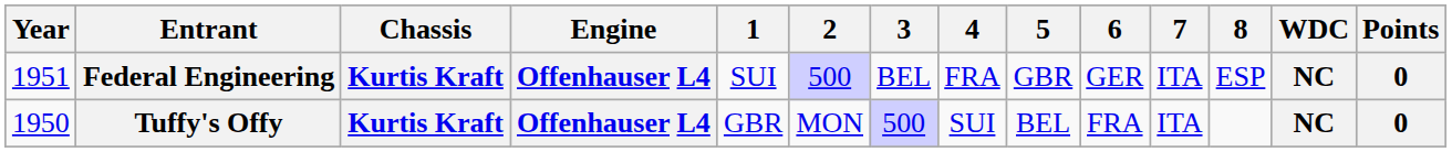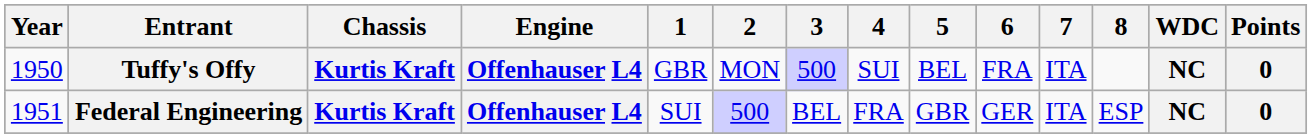 <table class="wikitable" style="text-align:center; font-size:95%">
 <tr>
 <th>Year</th>
 <th>Entrant</th>
 <th>Chassis</th>
 <th>Engine</th>
 <th>1</th>
 <th>2</th>
 <th>3</th>
 <th>4</th>
 <th>5</th>
 <th>6</th>
 <th>7</th>
 <th>8</th>
 <th>WDC</th>
 <th>Points</th>
 </tr>
 <tr>
+<td><a href='#'>1950</a></td>
+<th>Tuffy's Offy</th>
+<th><a href='#'>Kurtis Kraft</a></th>
+<th><a href='#'>Offenhauser</a> <a href='#'>L4</a></th>
+<td><a href='#'>GBR</a></td>
+<td><a href='#'>MON</a></td>
+<td style="background:#CFCFFF;"><a href='#'>500</a><br></td>
+<td><a href='#'>SUI</a></td>
+<td><a href='#'>BEL</a></td>
+<td><a href='#'>FRA</a></td>
+<td><a href='#'>ITA</a></td>
+<td></td>
+<th>NC</th>
+<th>0</th>
+</tr>
+<tr>
 <td><a href='#'>1951</a></td>
 <th>Federal Engineering</th>
 <th><a href='#'>Kurtis Kraft</a></th>
 <th><a href='#'>Offenhauser</a> <a href='#'>L4</a></th>
 <td><a href='#'>SUI</a></td>
 <td style="background:#CFCFFF;"><a href='#'>500</a><br></td>
 <td><a href='#'>BEL</a></td>
 <td><a href='#'>FRA</a></td>
 <td><a href='#'>GBR</a></td>
 <td><a href='#'>GER</a></td>
 <td><a href='#'>ITA</a></td>
 <td><a href='#'>ESP</a></td>
 <th>NC</th>
 <th>0</th>
 </tr>
-<tr>
-<td><a href='#'>1950</a></td>
-<th>Tuffy's Offy</th>
-<th><a href='#'>Kurtis Kraft</a></th>
-<th><a href='#'>Offenhauser</a> <a href='#'>L4</a></th>
-<td><a href='#'>GBR</a></td>
-<td><a href='#'>MON</a></td>
-<td style="background:#CFCFFF;"><a href='#'>500</a><br></td>
-<td><a href='#'>SUI</a></td>
-<td><a href='#'>BEL</a></td>
-<td><a href='#'>FRA</a></td>
-<td><a href='#'>ITA</a></td>
-<td></td>
-<th>NC</th>
-<th>0</th>
-</tr>
 </table>
